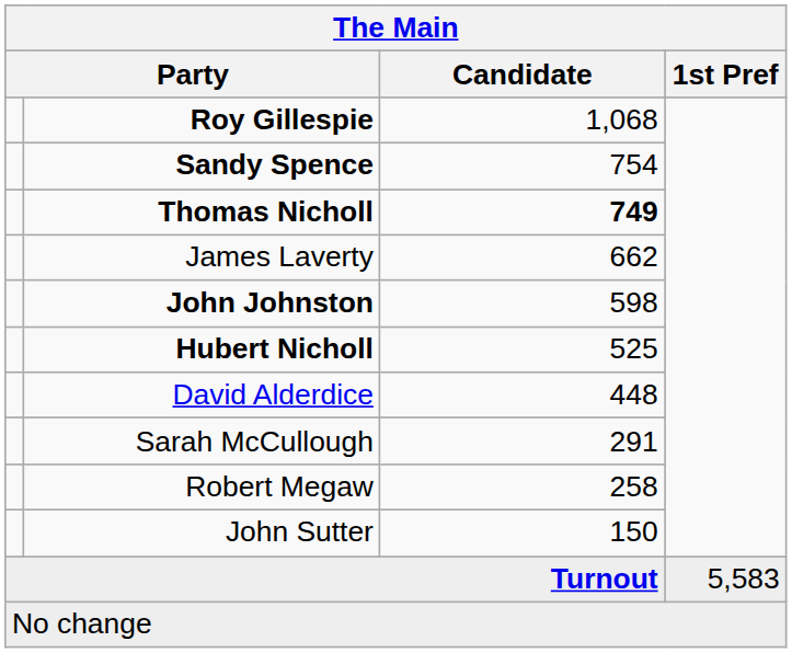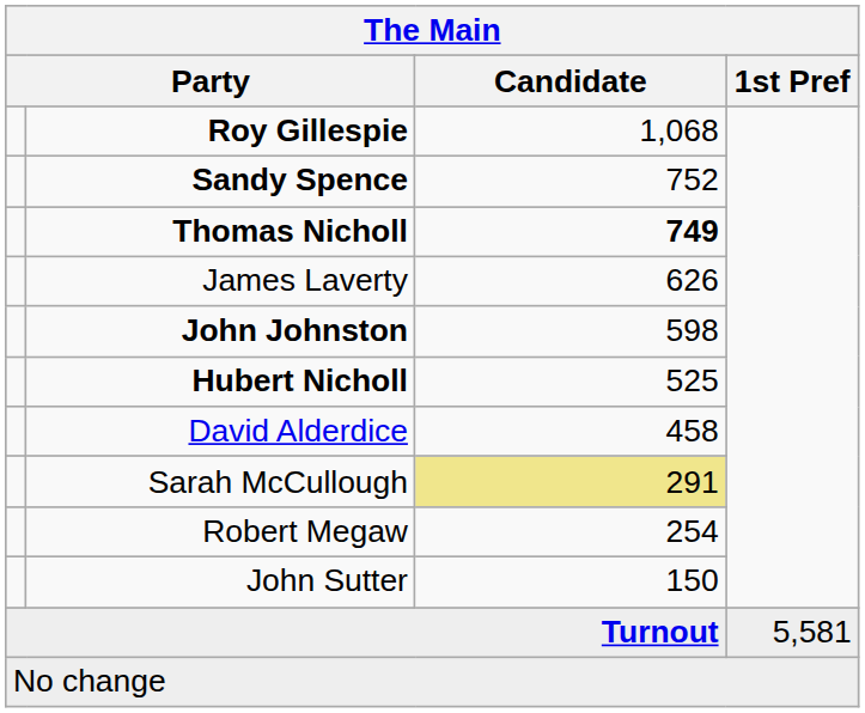 <table class="wikitable">
 <tr>
 <th colspan="4" align="center"><a href='#'>The Main</a></th>
 </tr>
 <tr>
 <th colspan="2" align="center" width=200>Party</th>
 <th width=150>Candidate</th>
 <th width=60>1st Pref</th>
 </tr>
 <tr>
 <td></td>
 <td align="right"><strong>Roy Gillespie</strong></td>
 <td align="right">1,068</td>
 </tr>
 <tr>
 <td></td>
 <td align="right"><strong>Sandy Spence</strong></td>
-<td align="right">754</td>
+<td align="right">752</td>
 </tr>
 <tr>
 <td></td>
 <td align="right"><strong>Thomas Nicholl</strong></td>
 <td align="right"><strong>749</strong></td>
 </tr>
 <tr>
 <td></td>
 <td align="right">James Laverty</td>
-<td align="right">662</td>
+<td align="right">626</td>
 </tr>
 <tr>
 <td></td>
 <td align="right"><strong>John Johnston</strong></td>
 <td align="right">598</td>
 </tr>
 <tr>
 <td></td>
 <td align="right"><strong>Hubert Nicholl</strong></td>
 <td align="right">525</td>
 </tr>
 <tr>
 <td></td>
 <td align="right"><a href='#'>David Alderdice</a></td>
-<td align="right">448</td>
+<td align="right">458</td>
 </tr>
 <tr>
 <td></td>
 <td align="right">Sarah McCullough</td>
-<td align="right">291</td>
+<td align="right" style="background: khaki;">291</td>
 </tr>
 <tr>
 <td></td>
 <td align="right">Robert Megaw</td>
-<td align="right">258</td>
+<td align="right">254</td>
 </tr>
 <tr>
 <td></td>
 <td align="right">John Sutter</td>
 <td align="right">150</td>
 </tr>
 <tr bgcolor="EEEEEE">
 <td colspan=3 align="right"><strong><a href='#'>Turnout</a></strong></td>
-<td align="right">5,583</td>
+<td align="right">5,581</td>
 </tr>
 <tr>
 <td colspan=4 bgcolor="EEEEEE">No change</td>
 </tr>
 </table>
